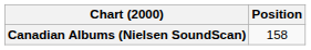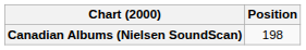 <table class="wikitable plainrowheaders" style="text-align:center">
 <tr>
 <th>Chart (2000)</th>
 <th>Position</th>
 </tr>
 <tr>
 <th scope="row">Canadian Albums (Nielsen SoundScan)</th>
-<td>158</td>
+<td>198</td>
 </tr>
 </table>
